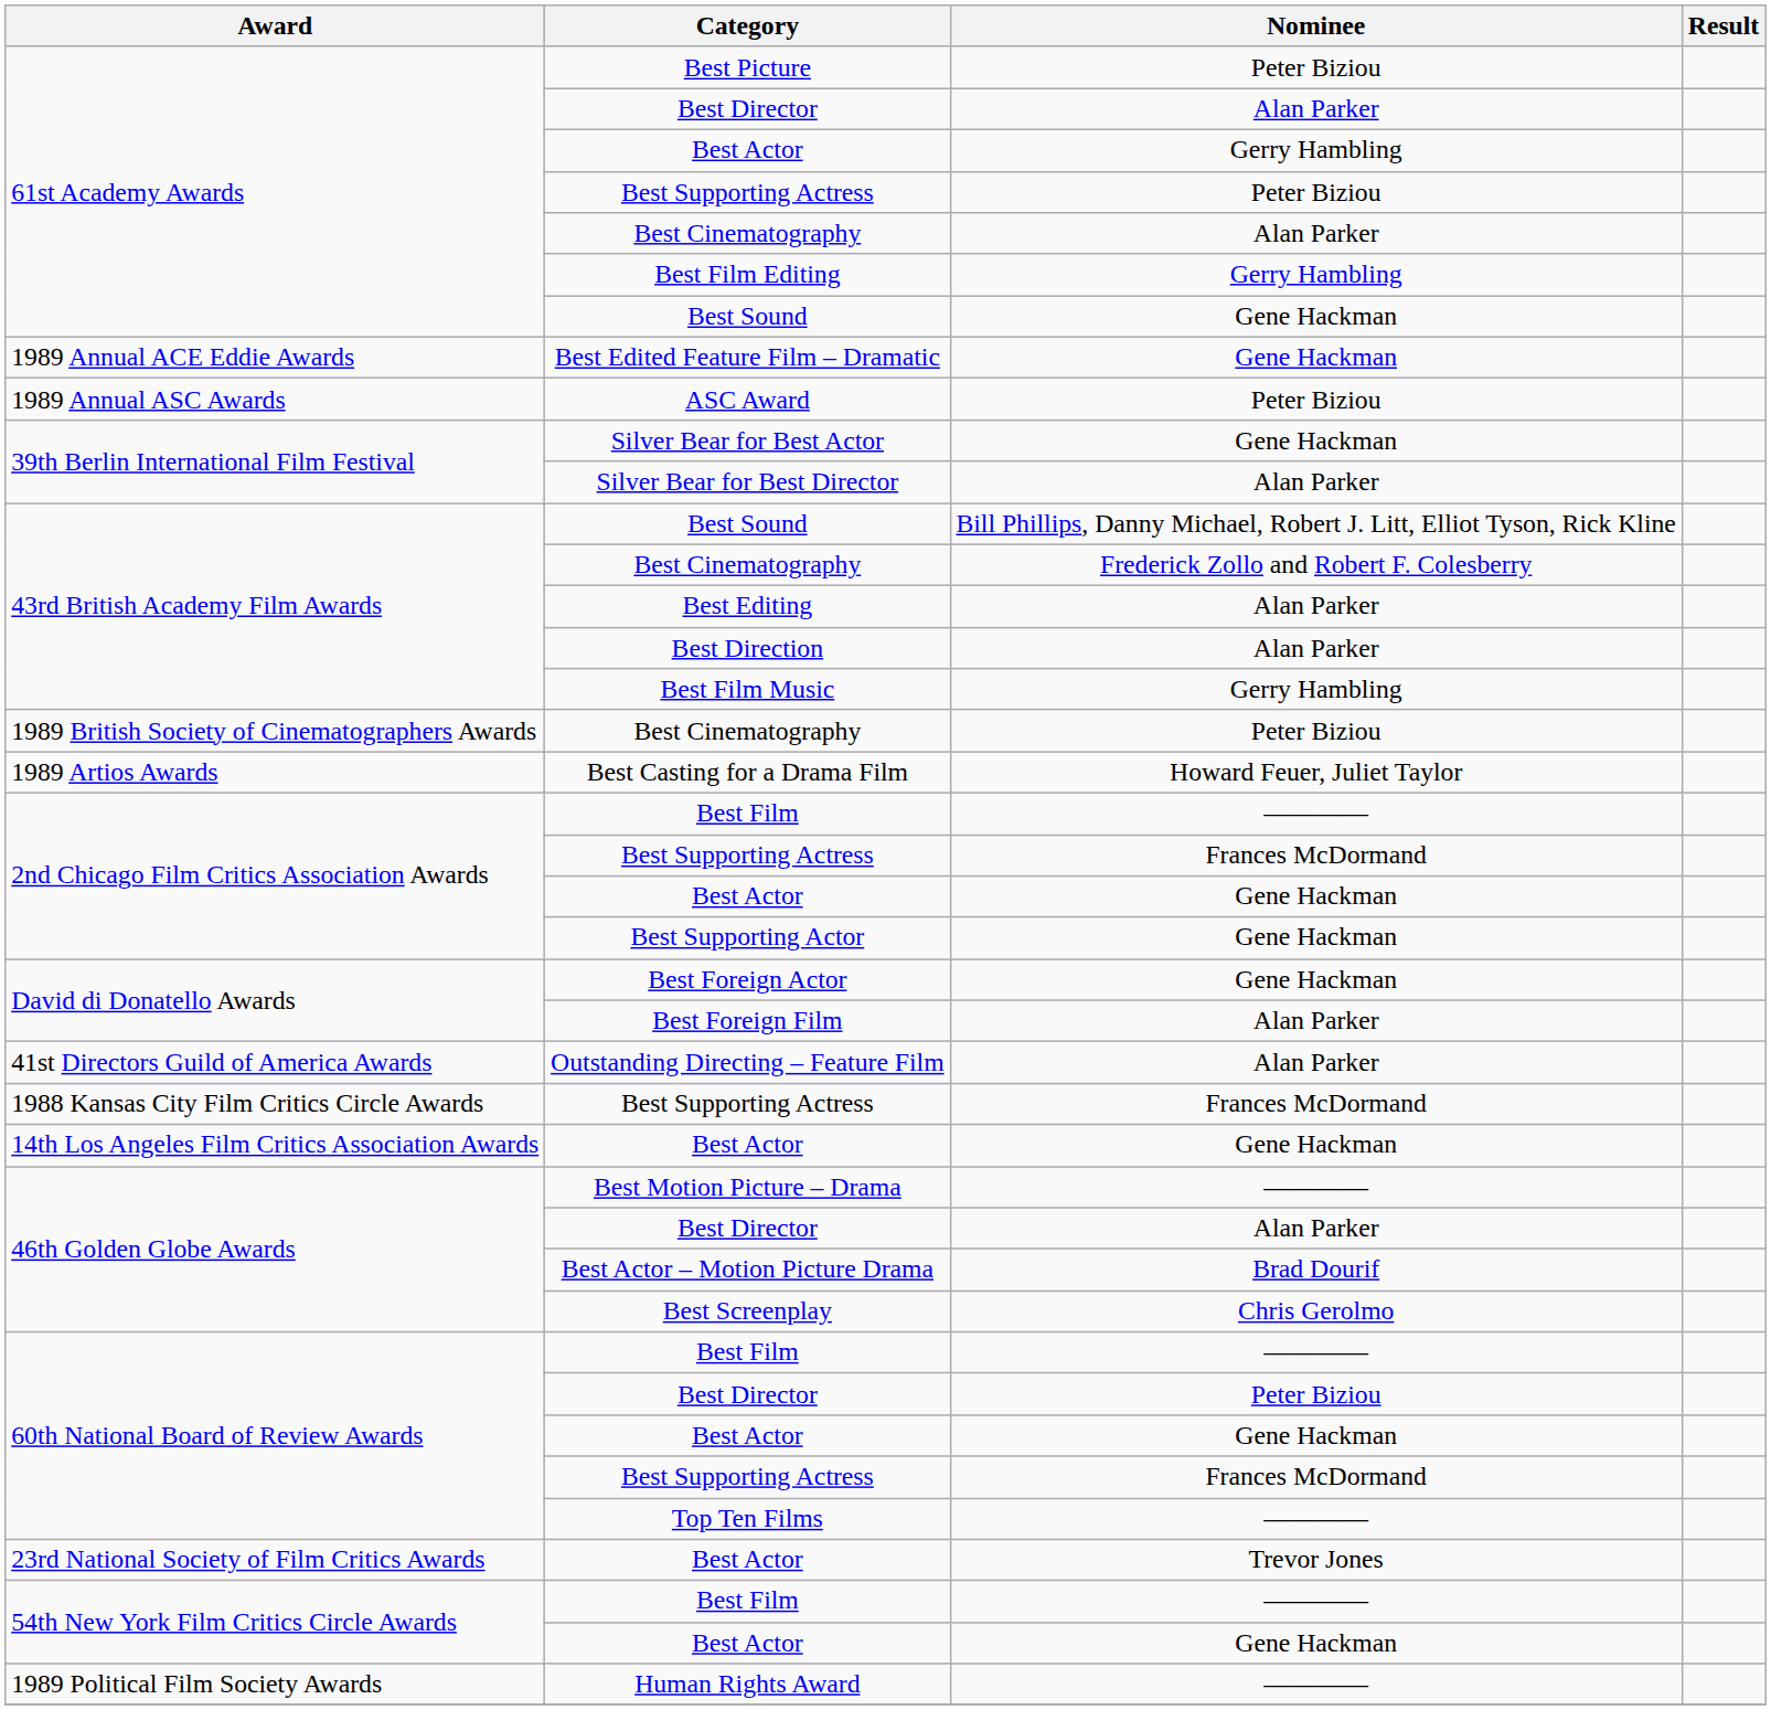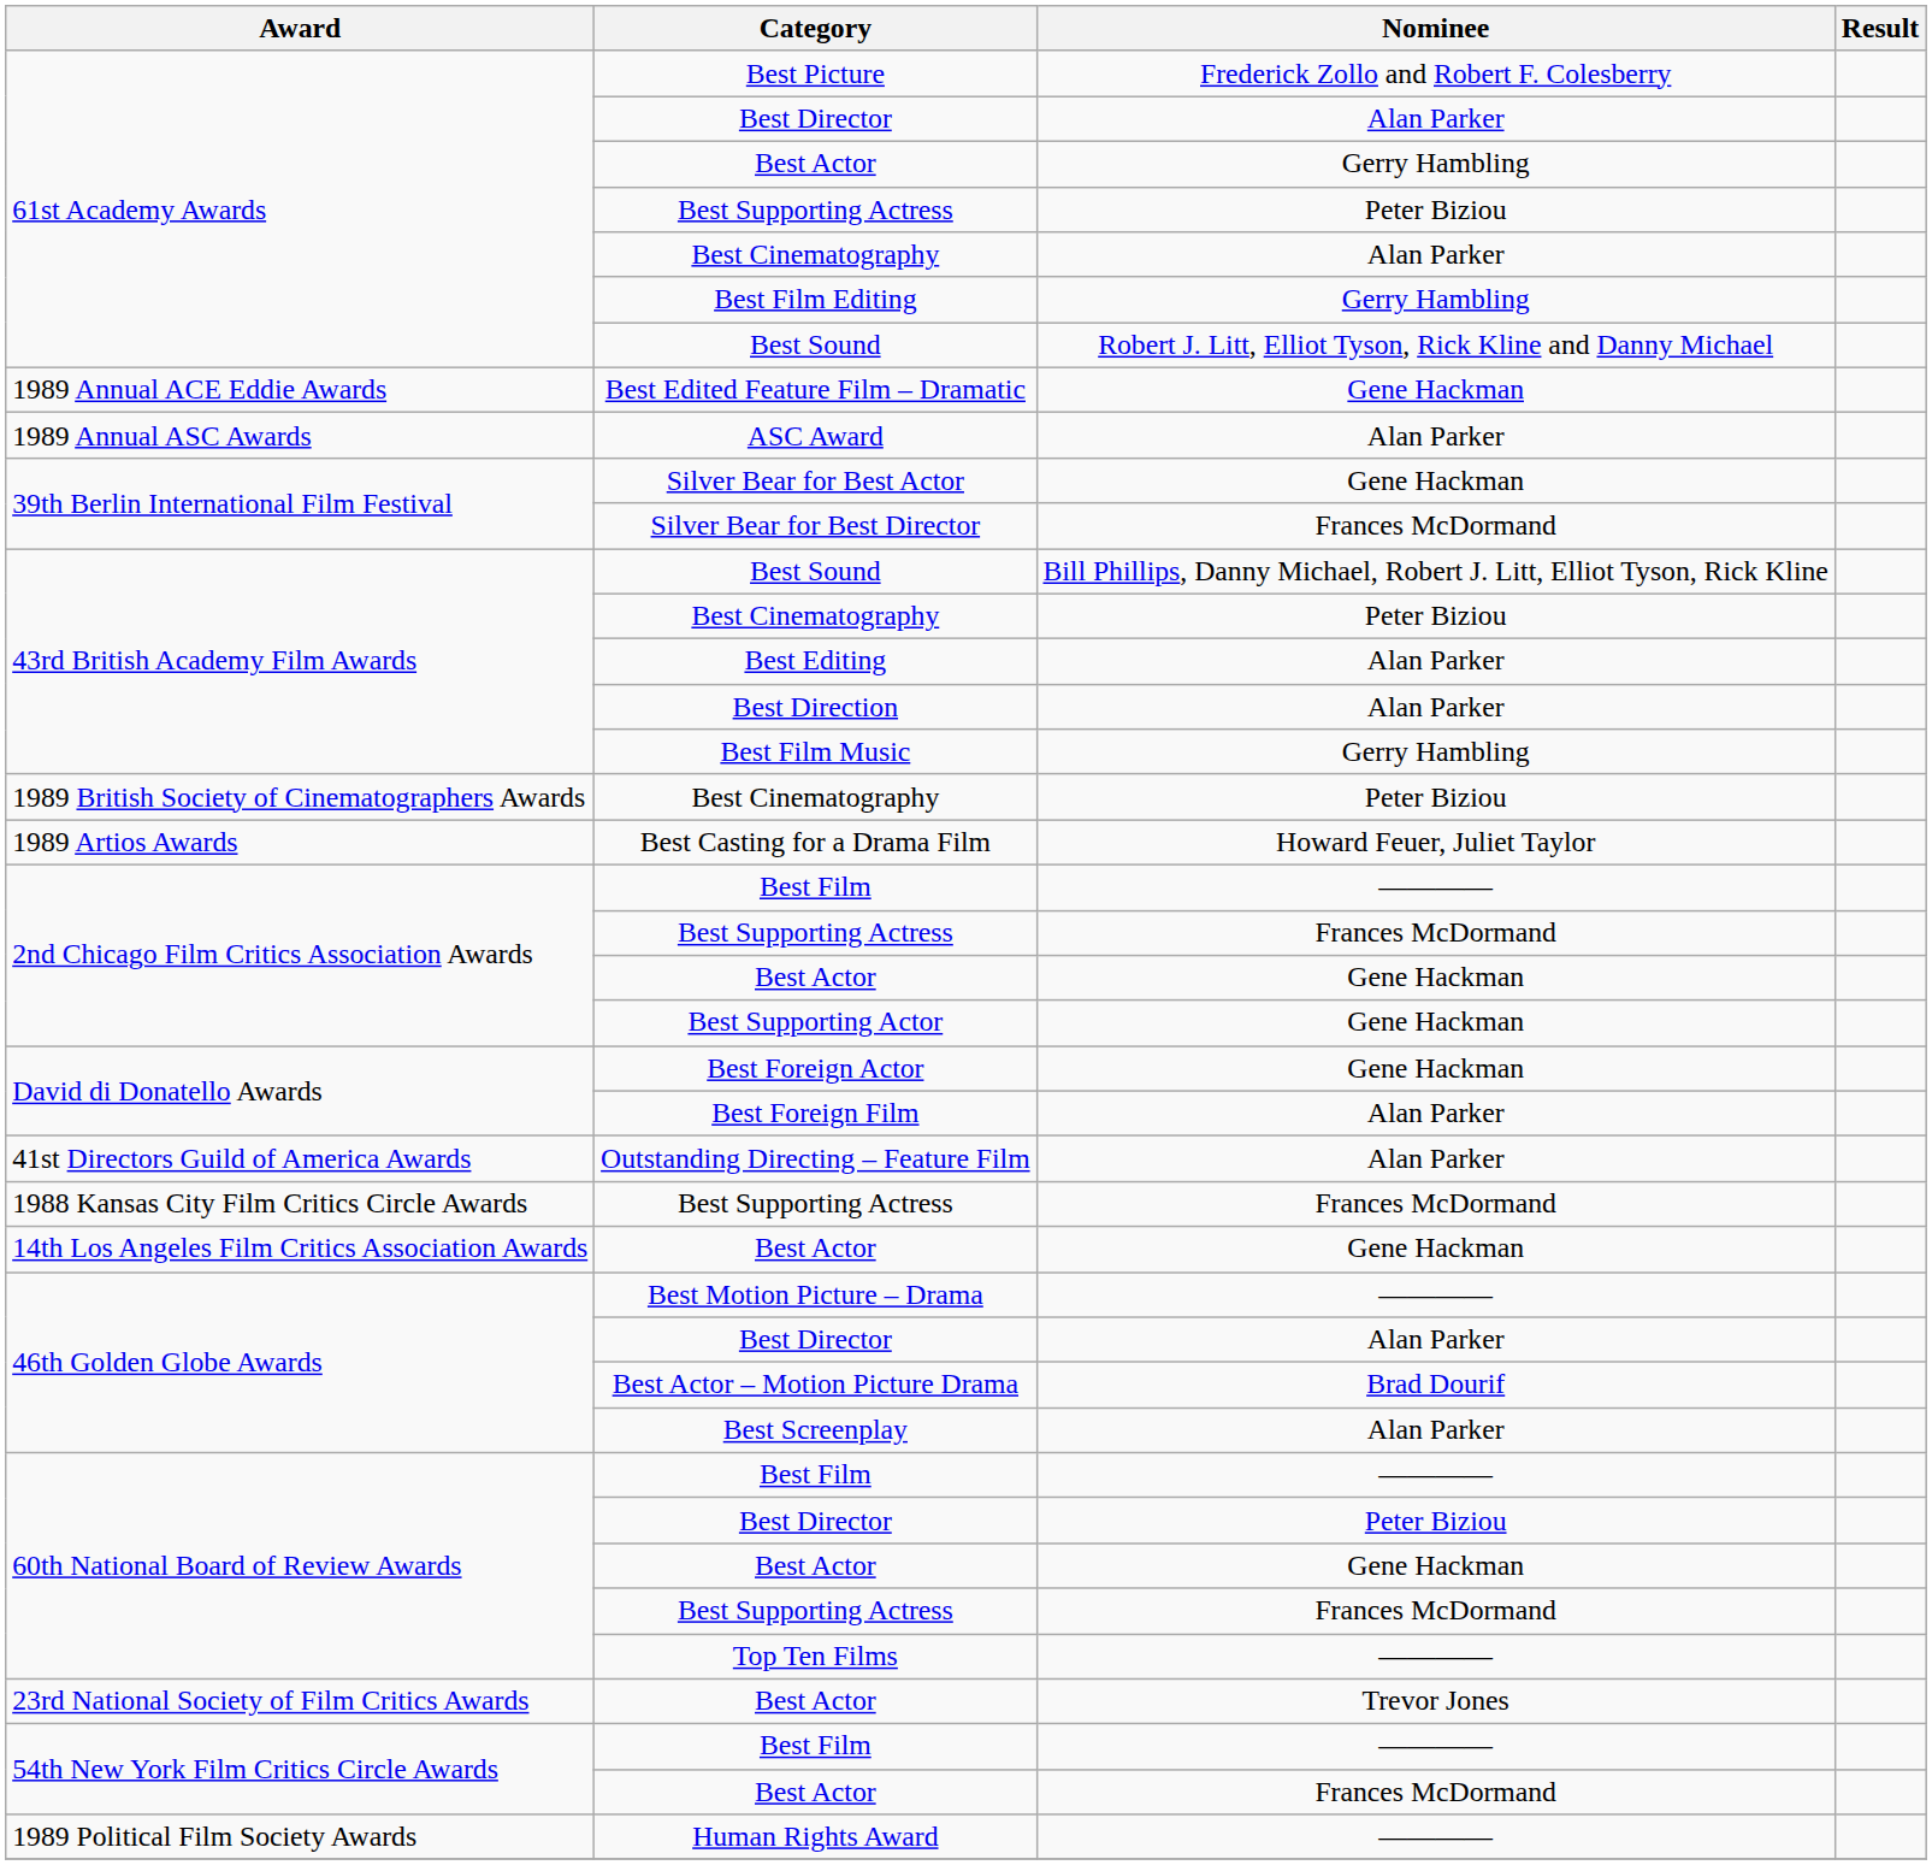 <table class="wikitable">
 <tr>
 <th>Award</th>
 <th>Category</th>
 <th>Nominee</th>
 <th>Result</th>
 </tr>
 <tr>
 <td rowspan=7><a href='#'>61st Academy Awards</a></td>
 <td align="center"><a href='#'>Best Picture</a></td>
-<td align="center">Peter Biziou</td>
+<td align="center"><a href='#'>Frederick Zollo</a> and <a href='#'>Robert F. Colesberry</a></td>
 <td></td>
 </tr>
 <tr>
 <td align="center"><a href='#'>Best Director</a></td>
 <td align="center"><a href='#'>Alan Parker</a></td>
 <td></td>
 </tr>
 <tr>
 <td align="center"><a href='#'>Best Actor</a></td>
 <td align="center">Gerry Hambling</td>
 <td></td>
 </tr>
 <tr>
 <td align="center"><a href='#'>Best Supporting Actress</a></td>
 <td align="center">Peter Biziou</td>
 <td></td>
 </tr>
 <tr>
 <td align="center"><a href='#'>Best Cinematography</a></td>
 <td align="center">Alan Parker</td>
 <td></td>
 </tr>
 <tr>
 <td align="center"><a href='#'>Best Film Editing</a></td>
 <td align="center"><a href='#'>Gerry Hambling</a></td>
 <td></td>
 </tr>
 <tr>
 <td align="center"><a href='#'>Best Sound</a></td>
-<td align="center">Gene Hackman</td>
+<td align="center"><a href='#'>Robert J. Litt</a>, <a href='#'>Elliot Tyson</a>, <a href='#'>Rick Kline</a> and <a href='#'>Danny Michael</a></td>
 <td></td>
 </tr>
 <tr>
 <td>1989 <a href='#'>Annual ACE Eddie Awards</a></td>
 <td align="center"><a href='#'>Best Edited Feature Film – Dramatic</a></td>
 <td align="center"><a href='#'>Gene Hackman</a></td>
 <td></td>
 </tr>
 <tr>
 <td>1989 <a href='#'>Annual ASC Awards</a></td>
 <td align="center"><a href='#'>ASC Award</a></td>
-<td align="center">Peter Biziou</td>
+<td align="center">Alan Parker</td>
 <td></td>
 </tr>
 <tr>
 <td rowspan=2><a href='#'>39th Berlin International Film Festival</a></td>
 <td align="center"><a href='#'>Silver Bear for Best Actor</a></td>
 <td align="center">Gene Hackman</td>
 <td></td>
 </tr>
 <tr>
 <td align="center"><a href='#'>Silver Bear for Best Director</a></td>
-<td align="center">Alan Parker</td>
+<td align="center">Frances McDormand</td>
 <td></td>
 </tr>
 <tr>
 <td rowspan=5><a href='#'>43rd British Academy Film Awards</a></td>
 <td align="center"><a href='#'>Best Sound</a></td>
 <td><a href='#'>Bill Phillips</a>, Danny Michael, Robert J. Litt, Elliot Tyson, Rick Kline</td>
 <td></td>
 </tr>
 <tr>
 <td align="center"><a href='#'>Best Cinematography</a></td>
-<td align="center"><a href='#'>Frederick Zollo</a> and <a href='#'>Robert F. Colesberry</a></td>
+<td align="center">Peter Biziou</td>
 <td></td>
 </tr>
 <tr>
 <td align="center"><a href='#'>Best Editing</a></td>
 <td align="center">Alan Parker</td>
 <td></td>
 </tr>
 <tr>
 <td align="center"><a href='#'>Best Direction</a></td>
 <td align="center">Alan Parker</td>
 <td></td>
 </tr>
 <tr>
 <td align="center"><a href='#'>Best Film Music</a></td>
 <td align="center">Gerry Hambling</td>
 <td></td>
 </tr>
 <tr>
 <td>1989 <a href='#'>British Society of Cinematographers</a> Awards</td>
 <td align="center">Best Cinematography</td>
 <td align="center">Peter Biziou</td>
 <td></td>
 </tr>
 <tr>
 <td>1989 <a href='#'>Artios Awards</a></td>
 <td align="center">Best Casting for a Drama Film</td>
 <td align="center">Howard Feuer, Juliet Taylor</td>
 <td></td>
 </tr>
 <tr>
 <td rowspan=4><a href='#'>2nd Chicago Film Critics Association</a> Awards</td>
 <td align="center"><a href='#'>Best Film</a></td>
 <td align="center">————</td>
 <td></td>
 </tr>
 <tr>
 <td align="center"><a href='#'>Best Supporting Actress</a></td>
 <td align="center">Frances McDormand</td>
 <td></td>
 </tr>
 <tr>
 <td align="center"><a href='#'>Best Actor</a></td>
 <td align="center">Gene Hackman</td>
 <td></td>
 </tr>
 <tr>
 <td align="center"><a href='#'>Best Supporting Actor</a></td>
 <td align="center">Gene Hackman</td>
 <td></td>
 </tr>
 <tr>
 <td rowspan=2><a href='#'>David di Donatello</a> Awards</td>
 <td align="center"><a href='#'>Best Foreign Actor</a></td>
 <td align="center">Gene Hackman</td>
 <td></td>
 </tr>
 <tr>
 <td align="center"><a href='#'>Best Foreign Film</a></td>
 <td align="center">Alan Parker</td>
 <td></td>
 </tr>
 <tr>
 <td>41st <a href='#'>Directors Guild of America Awards</a></td>
 <td align="center"><a href='#'>Outstanding Directing – Feature Film</a></td>
 <td align="center">Alan Parker</td>
 <td></td>
 </tr>
 <tr>
 <td>1988 Kansas City Film Critics Circle Awards</td>
 <td align="center">Best Supporting Actress</td>
 <td align="center">Frances McDormand</td>
 <td></td>
 </tr>
 <tr>
 <td><a href='#'>14th Los Angeles Film Critics Association Awards</a></td>
 <td align="center"><a href='#'>Best Actor</a></td>
 <td align="center">Gene Hackman</td>
 <td></td>
 </tr>
 <tr>
 <td rowspan=4><a href='#'>46th Golden Globe Awards</a></td>
 <td align="center"><a href='#'>Best Motion Picture – Drama</a></td>
 <td align="center">————</td>
 <td></td>
 </tr>
 <tr>
 <td align="center"><a href='#'>Best Director</a></td>
 <td align="center">Alan Parker</td>
 <td></td>
 </tr>
 <tr>
 <td align="center"><a href='#'>Best Actor – Motion Picture Drama</a></td>
 <td align="center"><a href='#'>Brad Dourif</a></td>
 <td></td>
 </tr>
 <tr>
 <td align="center"><a href='#'>Best Screenplay</a></td>
-<td align="center"><a href='#'>Chris Gerolmo</a></td>
+<td align="center">Alan Parker</td>
 <td></td>
 </tr>
 <tr>
 <td rowspan=5><a href='#'>60th National Board of Review Awards</a></td>
 <td align="center"><a href='#'>Best Film</a></td>
 <td align="center">————</td>
 <td></td>
 </tr>
 <tr>
 <td align="center"><a href='#'>Best Director</a></td>
 <td align="center"><a href='#'>Peter Biziou</a></td>
 <td></td>
 </tr>
 <tr>
 <td align="center"><a href='#'>Best Actor</a></td>
 <td align="center">Gene Hackman</td>
 <td></td>
 </tr>
 <tr>
 <td align="center"><a href='#'>Best Supporting Actress</a></td>
 <td align="center">Frances McDormand</td>
 <td></td>
 </tr>
 <tr>
 <td align="center"><a href='#'>Top Ten Films</a></td>
 <td align="center">————</td>
 <td></td>
 </tr>
 <tr>
 <td><a href='#'>23rd National Society of Film Critics Awards</a></td>
 <td align="center"><a href='#'>Best Actor</a></td>
 <td align="center">Trevor Jones</td>
 <td></td>
 </tr>
 <tr>
 <td rowspan=2><a href='#'>54th New York Film Critics Circle Awards</a></td>
 <td align="center"><a href='#'>Best Film</a></td>
 <td align="center">————</td>
 <td></td>
 </tr>
 <tr>
 <td align="center"><a href='#'>Best Actor</a></td>
-<td align="center">Gene Hackman</td>
+<td align="center">Frances McDormand</td>
 <td></td>
 </tr>
 <tr>
 <td>1989 Political Film Society Awards</td>
 <td align="center"><a href='#'>Human Rights Award</a></td>
 <td align="center">————</td>
 <td></td>
 </tr>
 <tr>
 </tr>
 </table>
